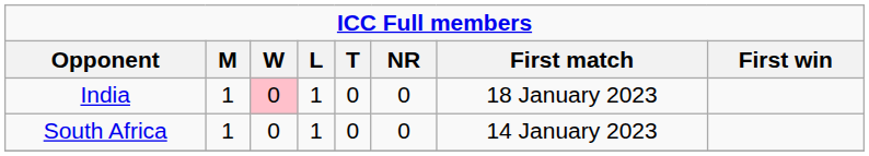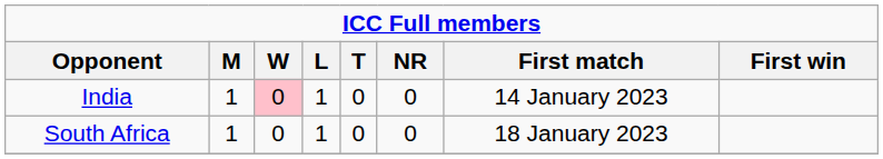 <table class="wikitable" style="text-align: center; width: 600px">
 <tr>
 <td colspan="30" style="text-align: center;"><strong><a href='#'>ICC Full members</a></strong></td>
 </tr>
 <tr>
 <th>Opponent</th>
 <th>M</th>
 <th>W</th>
 <th>L</th>
 <th>T</th>
 <th>NR</th>
 <th>First match</th>
 <th>First win</th>
 </tr>
 <tr>
 <td> <a href='#'>India</a></td>
 <td>1</td>
 <td style="background: pink;">0</td>
 <td>1</td>
 <td>0</td>
 <td>0</td>
-<td>18 January 2023</td>
+<td>14 January 2023</td>
 <td></td>
 </tr>
 <tr>
 <td> <a href='#'>South Africa</a></td>
 <td>1</td>
 <td>0</td>
 <td>1</td>
 <td>0</td>
 <td>0</td>
-<td>14 January 2023</td>
+<td>18 January 2023</td>
 <td></td>
 </tr>
 <tr>
 </tr>
 </table>
